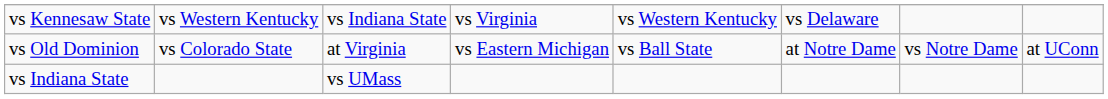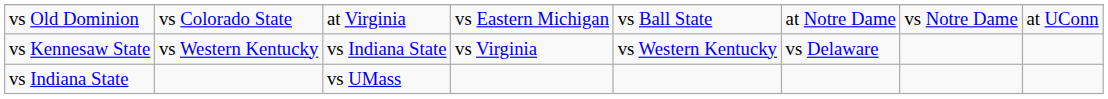 <table class="wikitable">
 <tr>
+</tr>
+<tr>
+<td>vs <a href='#'>Old Dominion</a></td>
+<td>vs <a href='#'>Colorado State</a></td>
+<td>at <a href='#'>Virginia</a></td>
+<td>vs <a href='#'>Eastern Michigan</a></td>
+<td>vs <a href='#'>Ball State</a></td>
+<td>at <a href='#'>Notre Dame</a></td>
+<td>vs <a href='#'>Notre Dame</a></td>
+<td>at <a href='#'>UConn</a></td>
 </tr>
 <tr>
 <td>vs <a href='#'>Kennesaw State</a></td>
 <td>vs <a href='#'>Western Kentucky</a></td>
 <td>vs <a href='#'>Indiana State</a></td>
 <td>vs <a href='#'>Virginia</a></td>
 <td>vs <a href='#'>Western Kentucky</a></td>
 <td>vs <a href='#'>Delaware</a></td>
 <td></td>
 <td></td>
 </tr>
 <tr>
-<td>vs <a href='#'>Old Dominion</a></td>
-<td>vs <a href='#'>Colorado State</a></td>
-<td>at <a href='#'>Virginia</a></td>
-<td>vs <a href='#'>Eastern Michigan</a></td>
-<td>vs <a href='#'>Ball State</a></td>
-<td>at <a href='#'>Notre Dame</a></td>
-<td>vs <a href='#'>Notre Dame</a></td>
-<td>at <a href='#'>UConn</a></td>
-</tr>
-<tr>
 <td>vs <a href='#'>Indiana State</a></td>
 <td></td>
 <td>vs <a href='#'>UMass</a></td>
 <td></td>
 <td></td>
 <td></td>
 <td></td>
 <td></td>
 </tr>
 </table>
